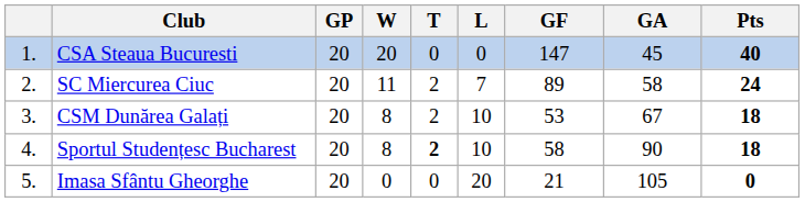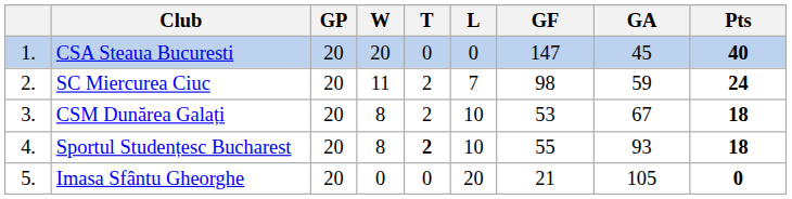 <table class="wikitable">
 <tr>
 <th width="30"></th>
 <th width="200">Club</th>
 <th width="30">GP</th>
 <th width="30">W</th>
 <th width="30">T</th>
 <th width="30">L</th>
 <th width="70">GF</th>
 <th width="70">GA</th>
 <th width="70">Pts</th>
 </tr>
 <tr bgcolor="#BCD2EE" align="center">
 <td>1.</td>
 <td align="left"><a href='#'>CSA Steaua Bucuresti</a></td>
 <td>20</td>
 <td>20</td>
 <td>0</td>
 <td>0</td>
 <td>147</td>
 <td>45</td>
 <td><strong>40</strong></td>
 </tr>
 <tr bgcolor="#FFFFFF" align="center">
 <td>2.</td>
 <td align="left"><a href='#'>SC Miercurea Ciuc</a></td>
 <td>20</td>
 <td>11</td>
 <td>2</td>
 <td>7</td>
-<td>89</td>
-<td>58</td>
+<td>98</td>
+<td>59</td>
 <td><strong>24</strong></td>
 </tr>
 <tr bgcolor="#FFFFFF" align="center">
 <td>3.</td>
 <td align="left"><a href='#'>CSM Dunărea Galați</a></td>
 <td>20</td>
 <td>8</td>
 <td>2</td>
 <td>10</td>
 <td>53</td>
 <td>67</td>
 <td><strong>18</strong></td>
 </tr>
 <tr bgcolor="#FFFFFF" align="center">
 <td>4.</td>
 <td align="left"><a href='#'>Sportul Studențesc Bucharest</a></td>
 <td>20</td>
 <td>8</td>
 <td><strong>2</strong></td>
 <td>10</td>
-<td>58</td>
-<td>90</td>
+<td>55</td>
+<td>93</td>
 <td><strong>18</strong></td>
 </tr>
 <tr bgcolor="#FFFFFF" align="center">
 <td>5.</td>
 <td align="left"><a href='#'>Imasa Sfântu Gheorghe</a></td>
 <td>20</td>
 <td>0</td>
 <td>0</td>
 <td>20</td>
 <td>21</td>
 <td>105</td>
 <td><strong>0</strong></td>
 </tr>
 </table>
